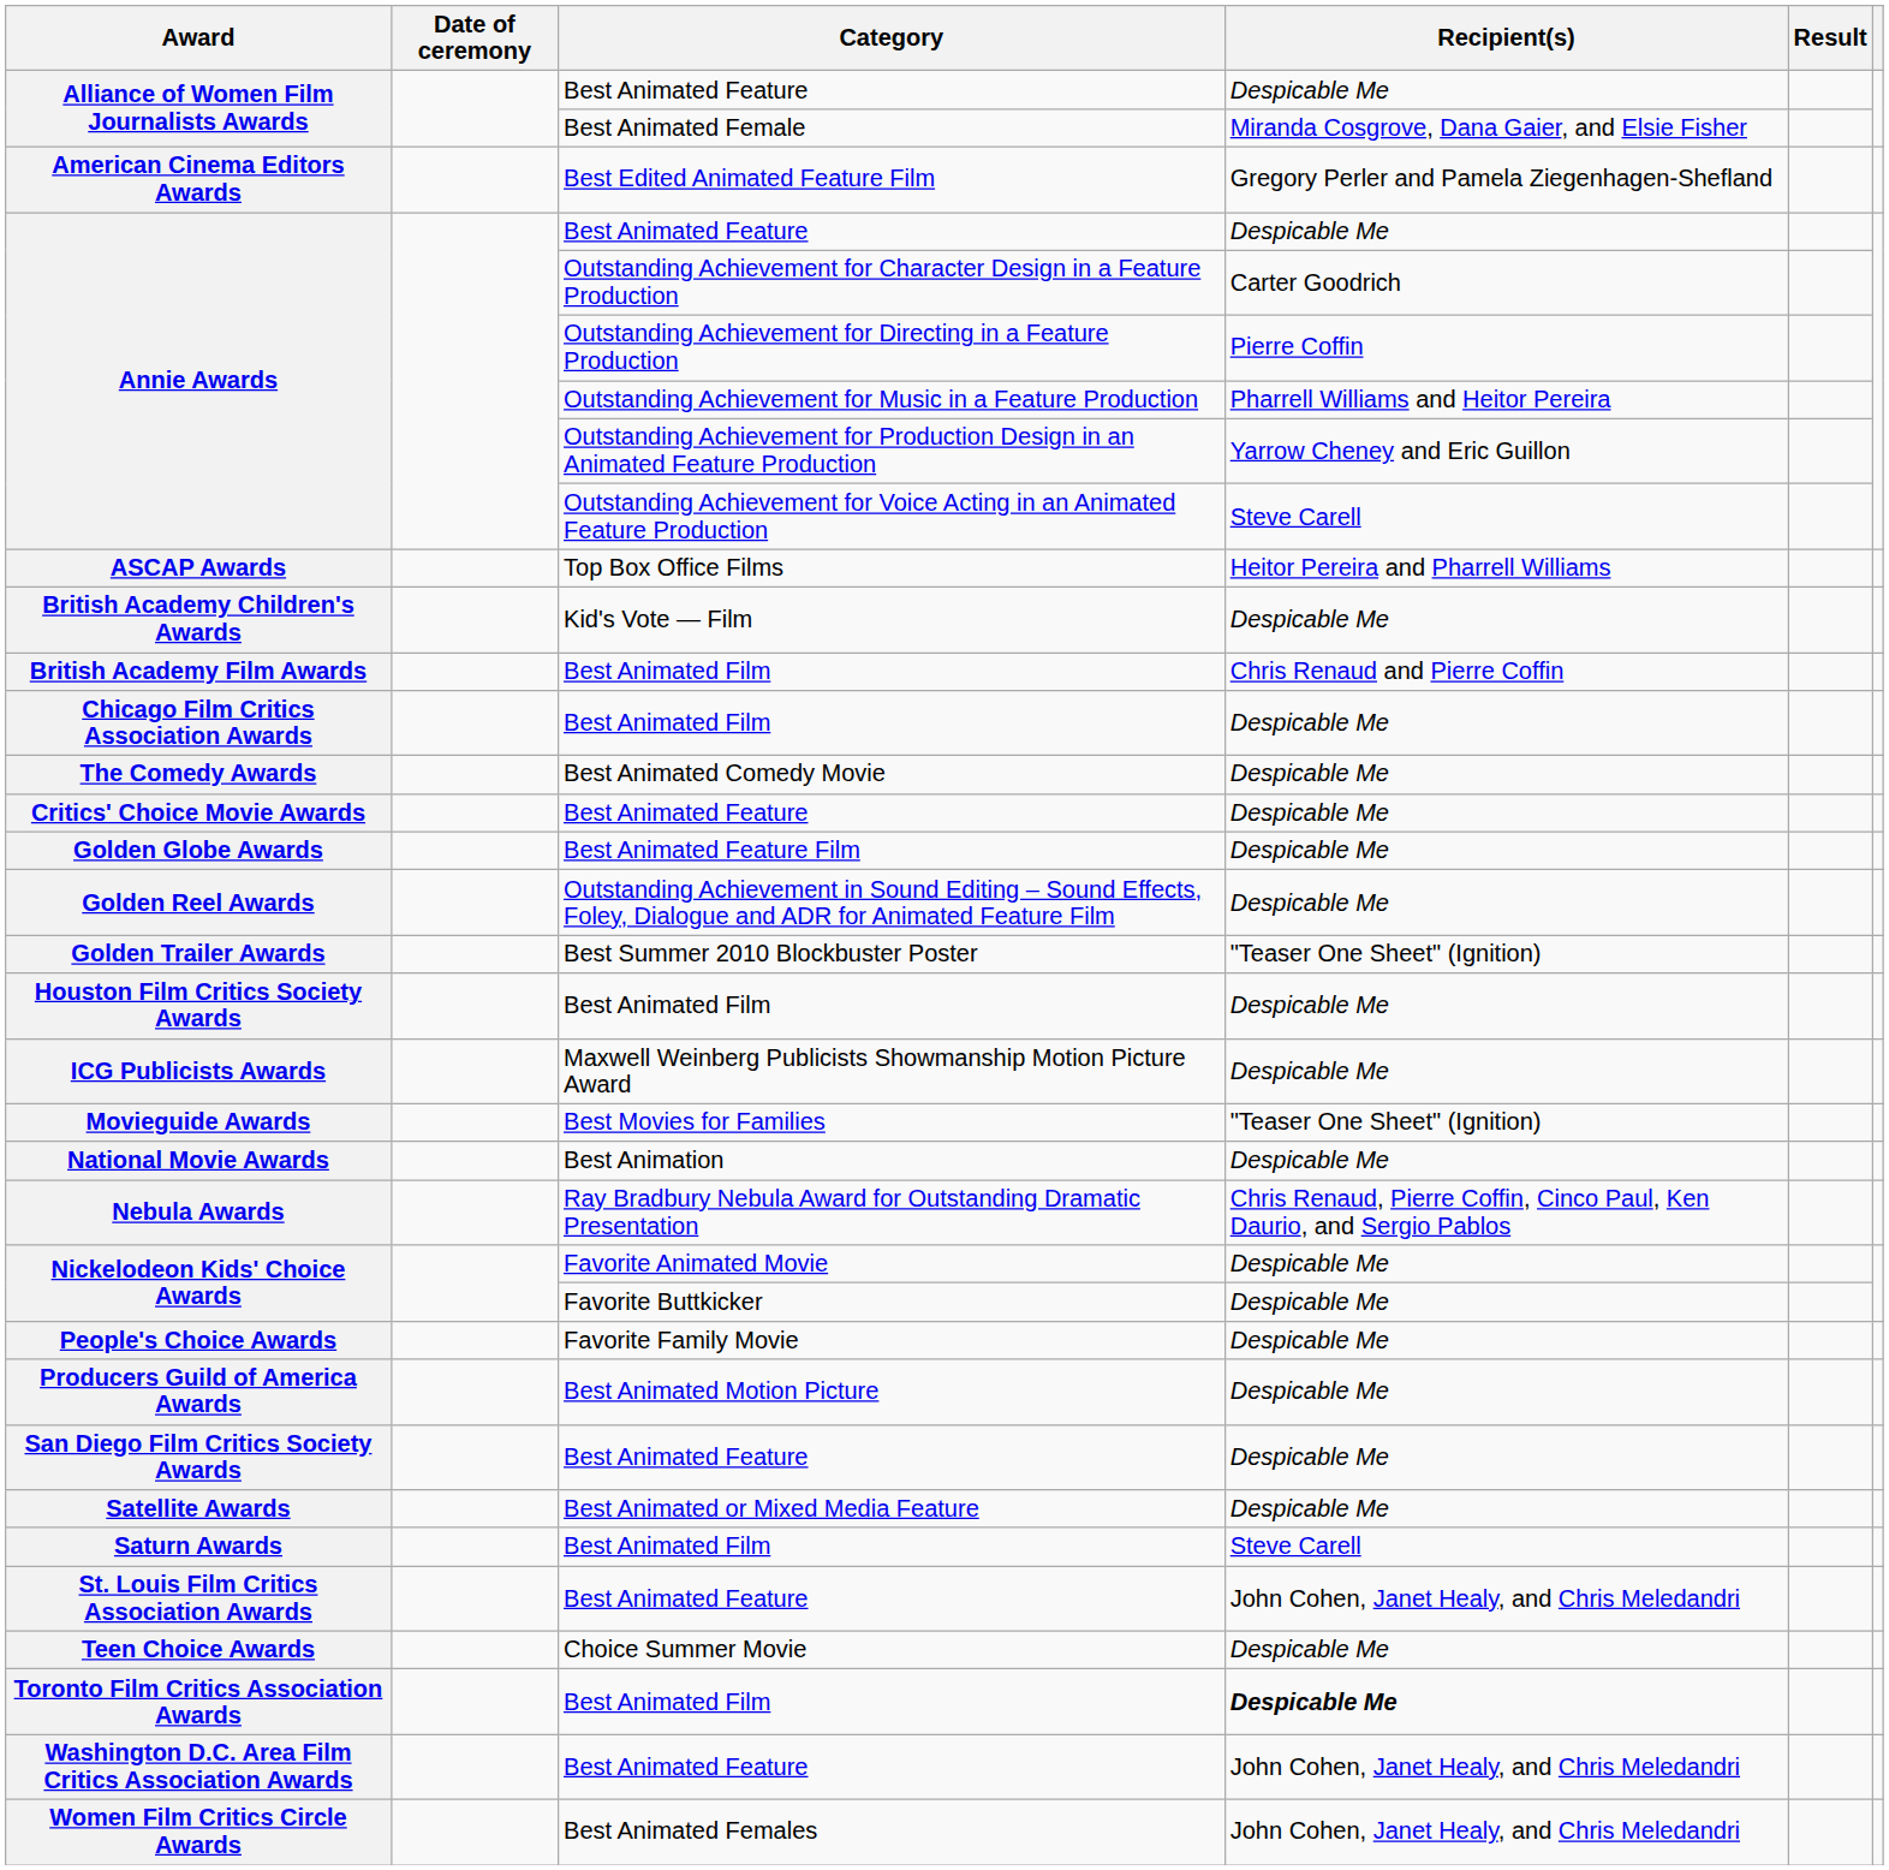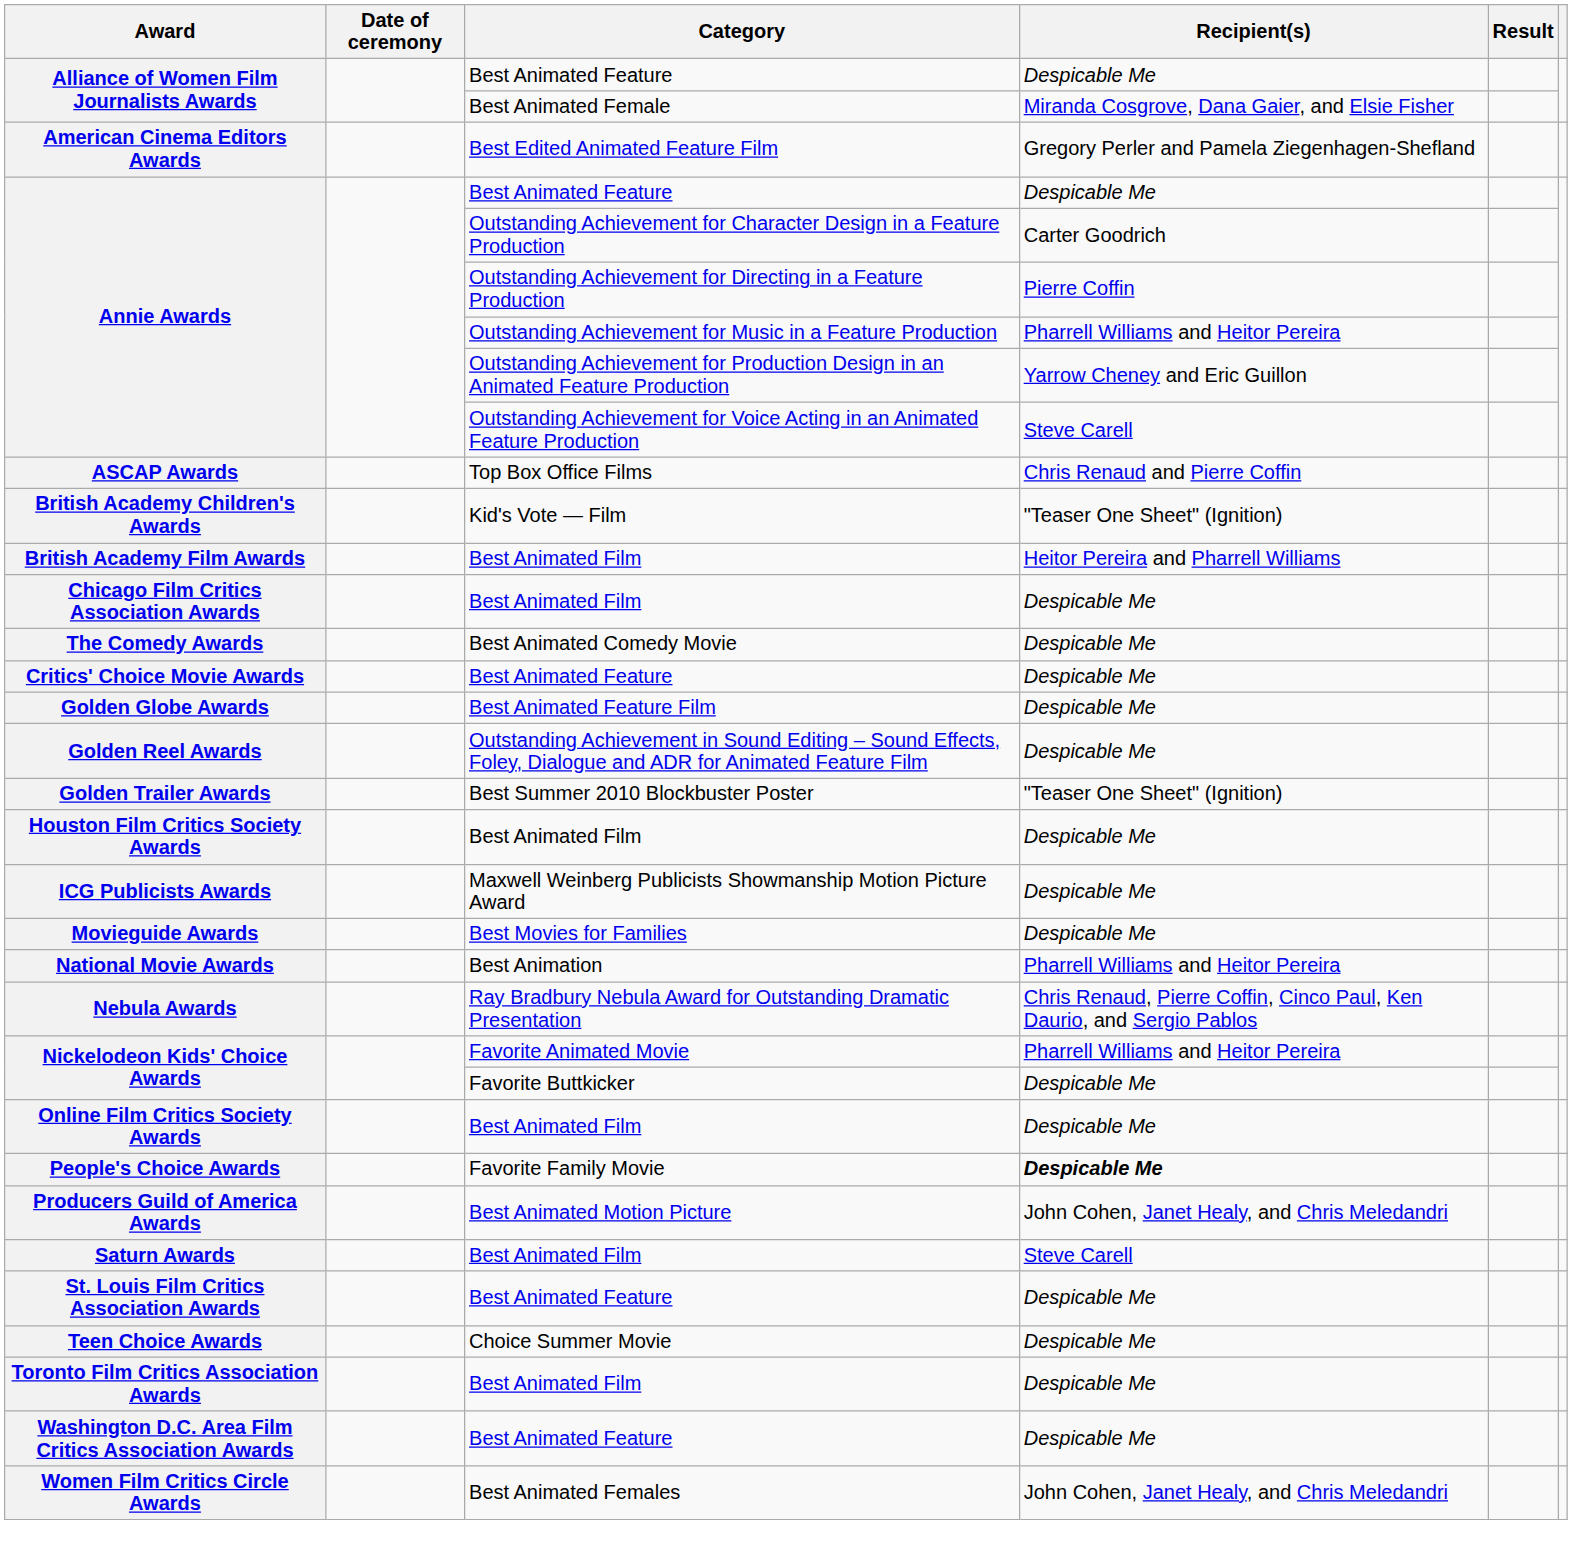 <table class="wikitable sortable plainrowheaders" style="width: 99%;">
 <tr>
 <th scope="col">Award</th>
 <th scope="col">Date of ceremony</th>
 <th scope="col">Category</th>
 <th scope="col" style="width:30%;">Recipient(s)</th>
 <th scope="col">Result</th>
 <th scope="col" class="unsortable"></th>
 </tr>
 <tr>
 <th scope="rowgroup" rowspan="2"><a href='#'>Alliance of Women Film Journalists Awards</a></th>
 <td rowspan="2"></td>
 <td>Best Animated Feature</td>
 <td><em>Despicable Me</em></td>
 <td></td>
 <td rowspan="2" style="text-align:center;"><br></td>
 </tr>
 <tr>
 <td>Best Animated Female</td>
 <td data-sort-value="Cosgrove, Miranda; Gaier, Dana; and Fisher, Elsie"><a href='#'>Miranda Cosgrove</a>, <a href='#'>Dana Gaier</a>, and <a href='#'>Elsie Fisher</a></td>
 <td></td>
 </tr>
 <tr>
 <th scope="row"><a href='#'>American Cinema Editors Awards</a></th>
 <td><a href='#'></a></td>
 <td><a href='#'>Best Edited Animated Feature Film</a></td>
 <td data-sort-value="Perler, Gregory and Ziegenhagen-Shefland, Pamela">Gregory Perler and Pamela Ziegenhagen-Shefland</td>
 <td></td>
 <td style="text-align:center;"><br></td>
 </tr>
 <tr>
 <th scope="rowgroup" rowspan="6"><a href='#'>Annie Awards</a></th>
 <td rowspan="6"><a href='#'></a></td>
 <td><a href='#'>Best Animated Feature</a></td>
 <td><em>Despicable Me</em></td>
 <td></td>
 <td rowspan="6" style="text-align:center;"><br></td>
 </tr>
 <tr>
 <td><a href='#'>Outstanding Achievement for Character Design in a Feature Production</a></td>
 <td data-sort-value="Goodrich, Carter">Carter Goodrich</td>
 <td></td>
 </tr>
 <tr>
 <td><a href='#'>Outstanding Achievement for Directing in a Feature Production</a></td>
 <td data-sort-value="Coffin, Pierre"><a href='#'>Pierre Coffin</a></td>
 <td></td>
 </tr>
 <tr>
 <td><a href='#'>Outstanding Achievement for Music in a Feature Production</a></td>
 <td data-sort-value="Williams, Pharrell and Pereira, Heitor"><a href='#'>Pharrell Williams</a> and <a href='#'>Heitor Pereira</a></td>
 <td></td>
 </tr>
 <tr>
 <td><a href='#'>Outstanding Achievement for Production Design in an Animated Feature Production</a></td>
 <td data-sort-value="Cheney, Yarrow and Guillon, Eric"><a href='#'>Yarrow Cheney</a> and Eric Guillon</td>
 <td></td>
 </tr>
 <tr>
 <td><a href='#'>Outstanding Achievement for Voice Acting in an Animated Feature Production</a></td>
 <td data-sort-value="Carell, Steve"><a href='#'>Steve Carell</a></td>
 <td></td>
 </tr>
 <tr>
 <th scope="row"><a href='#'>ASCAP Awards</a></th>
 <td></td>
 <td>Top Box Office Films</td>
-<td data-sort-value="Pereira, Heitor and Williams, Pharrell"><a href='#'>Heitor Pereira</a> and <a href='#'>Pharrell Williams</a></td>
+<td data-sort-value="Renaud, Chris and Coffin, Pierre"><a href='#'>Chris Renaud</a> and <a href='#'>Pierre Coffin</a></td>
 <td></td>
 <td style="text-align:center;"></td>
 </tr>
 <tr>
 <th scope="row"><a href='#'>British Academy Children's Awards</a></th>
 <td></td>
 <td>Kid's Vote — Film</td>
-<td><em>Despicable Me</em></td>
+<td data-sort-value="Teaser One Sheet">"Teaser One Sheet" (Ignition)</td>
 <td></td>
 <td style="text-align:center;"></td>
 </tr>
 <tr>
 <th scope="row"><a href='#'>British Academy Film Awards</a></th>
 <td><a href='#'></a></td>
 <td><a href='#'>Best Animated Film</a></td>
-<td data-sort-value="Renaud, Chris and Coffin, Pierre"><a href='#'>Chris Renaud</a> and <a href='#'>Pierre Coffin</a></td>
+<td data-sort-value="Pereira, Heitor and Williams, Pharrell"><a href='#'>Heitor Pereira</a> and <a href='#'>Pharrell Williams</a></td>
 <td></td>
 <td style="text-align:center;"><br></td>
 </tr>
 <tr>
 <th scope="row"><a href='#'>Chicago Film Critics Association Awards</a></th>
 <td><a href='#'></a></td>
 <td><a href='#'>Best Animated Film</a></td>
 <td><em>Despicable Me</em></td>
 <td></td>
 <td style="text-align:center;"></td>
 </tr>
 <tr>
 <th scope="row" data-sort-value="Comedy Awards, The"><a href='#'>The Comedy Awards</a></th>
 <td></td>
 <td>Best Animated Comedy Movie</td>
 <td><em>Despicable Me</em></td>
 <td></td>
 <td style="text-align:center;"><br></td>
 </tr>
 <tr>
 <th scope="row"><a href='#'>Critics' Choice Movie Awards</a></th>
 <td><a href='#'></a></td>
 <td><a href='#'>Best Animated Feature</a></td>
 <td><em>Despicable Me</em></td>
 <td></td>
 <td style="text-align:center;"></td>
 </tr>
 <tr>
 <th scope="row"><a href='#'>Golden Globe Awards</a></th>
 <td><a href='#'></a></td>
 <td><a href='#'>Best Animated Feature Film</a></td>
 <td><em>Despicable Me</em></td>
 <td></td>
 <td style="text-align:center;"></td>
 </tr>
 <tr>
 <th scope="row"><a href='#'>Golden Reel Awards</a></th>
 <td></td>
 <td><a href='#'>Outstanding Achievement in Sound Editing – Sound Effects, Foley, Dialogue and ADR for Animated Feature Film</a></td>
 <td><em>Despicable Me</em></td>
 <td></td>
 <td style="text-align:center;"><br></td>
 </tr>
 <tr>
 <th scope="row"><a href='#'>Golden Trailer Awards</a></th>
 <td></td>
 <td>Best Summer 2010 Blockbuster Poster</td>
 <td data-sort-value="Teaser One Sheet">"Teaser One Sheet" (Ignition)</td>
 <td></td>
 <td style="text-align:center;"></td>
 </tr>
 <tr>
 <th scope="row"><a href='#'>Houston Film Critics Society Awards</a></th>
 <td><a href='#'></a></td>
 <td>Best Animated Film</td>
 <td><em>Despicable Me</em></td>
 <td></td>
 <td style="text-align:center;"></td>
 </tr>
 <tr>
 <th scope="row"><a href='#'>ICG Publicists Awards</a></th>
 <td></td>
 <td>Maxwell Weinberg Publicists Showmanship Motion Picture Award</td>
 <td><em>Despicable Me</em></td>
 <td></td>
 <td style="text-align:center;"><br></td>
 </tr>
 <tr>
 <th scope="row"><a href='#'>Movieguide Awards</a></th>
 <td></td>
 <td><a href='#'>Best Movies for Families</a></td>
-<td data-sort-value="Teaser One Sheet">"Teaser One Sheet" (Ignition)</td>
+<td><em>Despicable Me</em></td>
 <td></td>
 <td style="text-align:center;"><br></td>
 </tr>
 <tr>
 <th scope="row"><a href='#'>National Movie Awards</a></th>
 <td></td>
 <td>Best Animation</td>
-<td><em>Despicable Me</em></td>
+<td data-sort-value="Williams, Pharrell and Pereira, Heitor"><a href='#'>Pharrell Williams</a> and <a href='#'>Heitor Pereira</a></td>
 <td></td>
 <td style="text-align:center;"></td>
 </tr>
 <tr>
 <th scope="row"><a href='#'>Nebula Awards</a></th>
 <td></td>
 <td><a href='#'>Ray Bradbury Nebula Award for Outstanding Dramatic Presentation</a></td>
 <td data-sort-value="Renaud, Chris; Coffin, Pierre; Paul, Cinco; Daurio, Ken; and Pablos, Sergio"><a href='#'>Chris Renaud</a>, <a href='#'>Pierre Coffin</a>, <a href='#'>Cinco Paul</a>, <a href='#'>Ken Daurio</a>, and <a href='#'>Sergio Pablos</a></td>
 <td></td>
 <td style="text-align:center;"><br></td>
 </tr>
 <tr>
 <th scope="rowgroup" rowspan="2"><a href='#'>Nickelodeon Kids' Choice Awards</a></th>
 <td rowspan="2"><a href='#'></a></td>
 <td><a href='#'>Favorite Animated Movie</a></td>
-<td><em>Despicable Me</em></td>
+<td data-sort-value="Williams, Pharrell and Pereira, Heitor"><a href='#'>Pharrell Williams</a> and <a href='#'>Heitor Pereira</a></td>
 <td></td>
 <td rowspan="2" style="text-align:center;"><br></td>
 </tr>
 <tr>
 <td>Favorite Buttkicker</td>
 <td><em>Despicable Me</em></td>
 <td></td>
 </tr>
 <tr>
+<th scope="row"><a href='#'>Online Film Critics Society Awards</a></th>
+<td><a href='#'></a></td>
+<td><a href='#'>Best Animated Film</a></td>
+<td><em>Despicable Me</em></td>
+<td></td>
+<td style="text-align:center;"><br></td>
+</tr>
+<tr>
 <th scope="row"><a href='#'>People's Choice Awards</a></th>
 <td><a href='#'></a></td>
 <td>Favorite Family Movie</td>
-<td><em>Despicable Me</em></td>
+<td><strong><em>Despicable Me</em></strong></td>
 <td></td>
 <td style="text-align:center;"><br></td>
 </tr>
 <tr>
 <th scope="row"><a href='#'>Producers Guild of America Awards</a></th>
 <td><a href='#'></a></td>
 <td><a href='#'>Best Animated Motion Picture</a></td>
-<td><em>Despicable Me</em></td>
-<td></td>
-<td style="text-align:center;"><br></td>
-</tr>
-<tr>
-<th scope="row"><a href='#'>San Diego Film Critics Society Awards</a></th>
-<td><a href='#'></a></td>
-<td><a href='#'>Best Animated Feature</a></td>
-<td><em>Despicable Me</em></td>
-<td></td>
-<td style="text-align:center;"><br></td>
-</tr>
-<tr>
-<th scope="row"><a href='#'>Satellite Awards</a></th>
-<td><a href='#'></a></td>
-<td><a href='#'>Best Animated or Mixed Media Feature</a></td>
-<td><em>Despicable Me</em></td>
+<td data-sort-value="Cohen, John; Healy, Janet; and Meledandri, Chris">John Cohen, <a href='#'>Janet Healy</a>, and <a href='#'>Chris Meledandri</a></td>
 <td></td>
 <td style="text-align:center;"><br></td>
 </tr>
 <tr>
 <th scope="row"><a href='#'>Saturn Awards</a></th>
 <td><a href='#'></a></td>
 <td><a href='#'>Best Animated Film</a></td>
 <td data-sort-value="Carell, Steve"><a href='#'>Steve Carell</a></td>
 <td></td>
 <td style="text-align:center;"></td>
 </tr>
 <tr>
 <th scope="row"><a href='#'>St. Louis Film Critics Association Awards</a></th>
 <td><a href='#'></a></td>
 <td><a href='#'>Best Animated Feature</a></td>
-<td data-sort-value="Cohen, John; Healy, Janet; and Meledandri, Chris">John Cohen, <a href='#'>Janet Healy</a>, and <a href='#'>Chris Meledandri</a></td>
+<td><em>Despicable Me</em></td>
 <td></td>
 <td style="text-align:center;"></td>
 </tr>
 <tr>
 <th scope="row"><a href='#'>Teen Choice Awards</a></th>
 <td><a href='#'></a></td>
 <td>Choice Summer Movie</td>
 <td><em>Despicable Me</em></td>
 <td></td>
 <td style="text-align:center;"><br></td>
 </tr>
 <tr>
 <th scope="row"><a href='#'>Toronto Film Critics Association Awards</a></th>
 <td><a href='#'></a></td>
 <td><a href='#'>Best Animated Film</a></td>
-<td><strong><em>Despicable Me</em></strong></td>
+<td><em>Despicable Me</em></td>
 <td></td>
 <td style="text-align:center;"></td>
 </tr>
 <tr>
 <th scope="row"><a href='#'>Washington D.C. Area Film Critics Association Awards</a></th>
 <td><a href='#'></a></td>
 <td><a href='#'>Best Animated Feature</a></td>
-<td data-sort-value="Cohen, John; Healy, Janet; and Meledandri, Chris">John Cohen, <a href='#'>Janet Healy</a>, and <a href='#'>Chris Meledandri</a></td>
+<td><em>Despicable Me</em></td>
 <td></td>
 <td style="text-align:center;"></td>
 </tr>
 <tr>
 <th scope="row"><a href='#'>Women Film Critics Circle Awards</a></th>
 <td></td>
 <td>Best Animated Females</td>
 <td data-sort-value="Cohen, John; Healy, Janet; and Meledandri, Chris">John Cohen, <a href='#'>Janet Healy</a>, and <a href='#'>Chris Meledandri</a></td>
 <td></td>
 <td style="text-align:center;"></td>
 </tr>
 </table>
